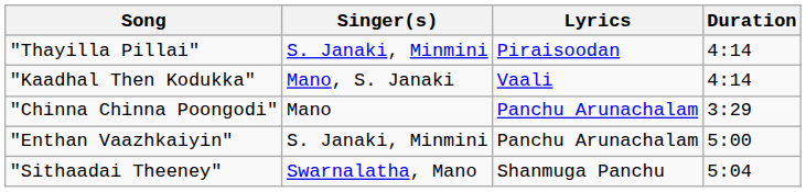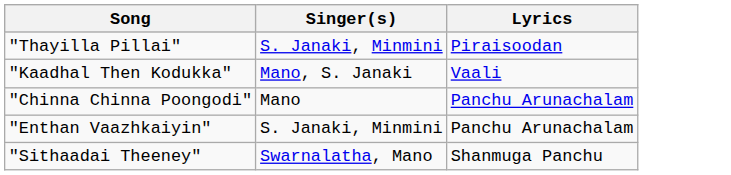 <table class="wikitable">
 <tr style="background:#ccc; text-align:center;">
 <th>Song</th>
 <th>Singer(s)</th>
 <th>Lyrics</th>
-<th>Duration</th>
 </tr>
 <tr>
 <td>"Thayilla Pillai"</td>
 <td><a href='#'>S. Janaki</a>, <a href='#'>Minmini</a></td>
 <td><a href='#'>Piraisoodan</a></td>
-<td>4:14</td>
 </tr>
 <tr>
 <td>"Kaadhal Then Kodukka"</td>
 <td><a href='#'>Mano</a>, S. Janaki</td>
 <td><a href='#'>Vaali</a></td>
-<td>4:14</td>
 </tr>
 <tr>
 <td>"Chinna Chinna Poongodi"</td>
 <td>Mano</td>
 <td><a href='#'>Panchu Arunachalam</a></td>
-<td>3:29</td>
 </tr>
 <tr>
 <td>"Enthan Vaazhkaiyin"</td>
 <td>S. Janaki, Minmini</td>
 <td>Panchu Arunachalam</td>
-<td>5:00</td>
 </tr>
 <tr>
 <td>"Sithaadai Theeney"</td>
 <td><a href='#'>Swarnalatha</a>, Mano</td>
 <td>Shanmuga Panchu</td>
-<td>5:04</td>
 </tr>
 </table>
